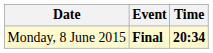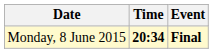 <table class="wikitable">
 <tr>
 <th>Date</th>
+<th>Time</th>
 <th>Event</th>
-<th>Time</th>
 </tr>
 <tr style="background-color:lemonchiffon;">
 <td>Monday, 8 June 2015</td>
+<td><strong>20:34</strong></td>
 <td><strong>Final</strong></td>
-<td><strong>20:34</strong></td>
 </tr>
 </table>
